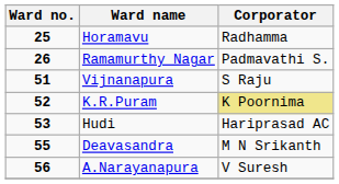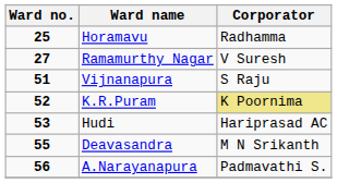 <table class="wikitable" border="1"  style="float:center; font-size:85%; margin:1em;">
 <tr>
 <th>Ward no.</th>
 <th>Ward name</th>
 <th>Corporator</th>
 </tr>
 <tr>
 <td align="center"><strong>25</strong></td>
 <td><a href='#'>Horamavu</a></td>
 <td>Radhamma</td>
 </tr>
 <tr>
-<td align="center"><strong>26</strong></td>
+<td align="center"><strong>27</strong></td>
 <td><a href='#'>Ramamurthy Nagar</a></td>
-<td>Padmavathi S.</td>
+<td>V Suresh</td>
 </tr>
 <tr>
 <td align="center"><strong>51</strong></td>
 <td><a href='#'>Vijnanapura</a></td>
 <td>S Raju</td>
 </tr>
 <tr>
 <td align="center"><strong>52</strong></td>
 <td><a href='#'>K.R.Puram</a></td>
 <td style="background: khaki;">K Poornima</td>
 </tr>
 <tr>
 <td align="center"><strong>53</strong></td>
 <td>Hudi</td>
 <td>Hariprasad AC</td>
 </tr>
 <tr>
 <td align="center"><strong>55</strong></td>
 <td><a href='#'>Deavasandra</a></td>
 <td>M N Srikanth</td>
 </tr>
 <tr>
 <td align="center"><strong>56</strong></td>
 <td><a href='#'>A.Narayanapura</a></td>
-<td>V Suresh</td>
+<td>Padmavathi S.</td>
 </tr>
 <tr>
 </tr>
 </table>
